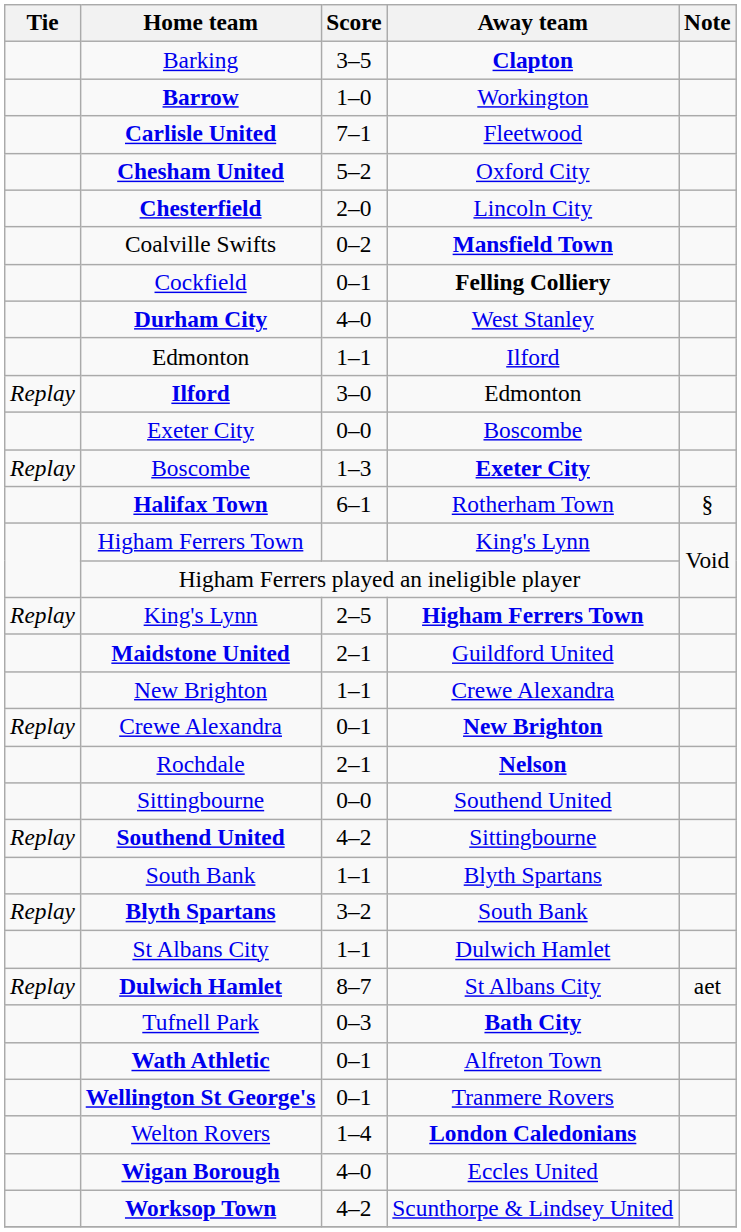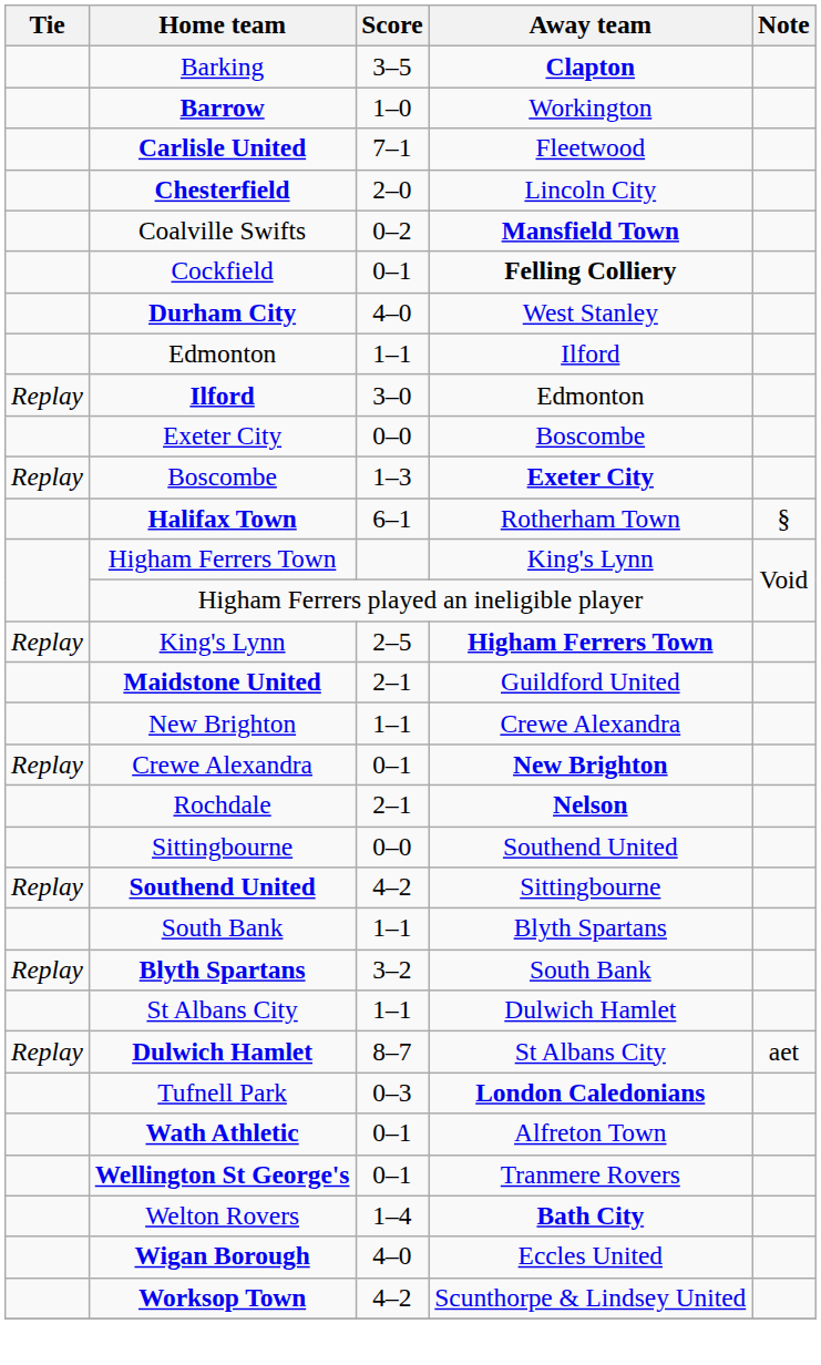 <table class="wikitable" style="text-align:center;">
 <tr>
 <th>Tie</th>
 <th>Home team</th>
 <th>Score</th>
 <th>Away team</th>
 <th>Note</th>
 </tr>
 <tr>
 <td></td>
 <td><a href='#'>Barking</a> </td>
 <td>3–5</td>
 <td><strong><a href='#'>Clapton</a></strong> </td>
 <td></td>
 </tr>
 <tr>
 <td></td>
 <td><strong><a href='#'>Barrow</a></strong> </td>
 <td>1–0</td>
 <td><a href='#'>Workington</a> </td>
 <td></td>
 </tr>
 <tr>
 <td></td>
 <td><strong><a href='#'>Carlisle United</a></strong> </td>
 <td>7–1</td>
 <td><a href='#'>Fleetwood</a> </td>
-<td></td>
-</tr>
-<tr>
-<td></td>
-<td><strong><a href='#'>Chesham United</a></strong> </td>
-<td>5–2</td>
-<td><a href='#'>Oxford City</a> </td>
 <td></td>
 </tr>
 <tr>
 <td></td>
 <td><strong><a href='#'>Chesterfield</a></strong> </td>
 <td>2–0</td>
 <td><a href='#'>Lincoln City</a> </td>
 <td></td>
 </tr>
 <tr>
 <td></td>
 <td>Coalville Swifts </td>
 <td>0–2</td>
 <td><strong><a href='#'>Mansfield Town</a></strong> </td>
 <td></td>
 </tr>
 <tr>
 <td></td>
 <td><a href='#'>Cockfield</a> </td>
 <td>0–1</td>
 <td><strong>Felling Colliery</strong> </td>
 <td></td>
 </tr>
 <tr>
 <td></td>
 <td><strong><a href='#'>Durham City</a></strong> </td>
 <td>4–0</td>
 <td><a href='#'>West Stanley</a> </td>
 <td></td>
 </tr>
 <tr>
 <td></td>
 <td>Edmonton </td>
 <td>1–1</td>
 <td><a href='#'>Ilford</a> </td>
 <td></td>
 </tr>
 <tr>
 <td><em>Replay</em></td>
 <td><strong><a href='#'>Ilford</a></strong> </td>
 <td>3–0</td>
 <td>Edmonton </td>
 <td></td>
 </tr>
 <tr>
 <td></td>
 <td><a href='#'>Exeter City</a> </td>
 <td>0–0</td>
 <td><a href='#'>Boscombe</a> </td>
 <td></td>
 </tr>
 <tr>
 <td><em>Replay</em></td>
 <td><a href='#'>Boscombe</a> </td>
 <td>1–3</td>
 <td><strong><a href='#'>Exeter City</a></strong> </td>
 <td></td>
 </tr>
 <tr>
 <td></td>
 <td><strong><a href='#'>Halifax Town</a></strong> </td>
 <td>6–1</td>
 <td><a href='#'>Rotherham Town</a> </td>
 <td>§</td>
 </tr>
 <tr>
 <td rowspan=2></td>
 <td><a href='#'>Higham Ferrers Town</a> </td>
 <td></td>
 <td><a href='#'>King's Lynn</a> </td>
 <td rowspan=2>Void</td>
 </tr>
 <tr>
 <td colspan=3>Higham Ferrers played an ineligible player</td>
 </tr>
 <tr>
 <td><em>Replay</em></td>
 <td><a href='#'>King's Lynn</a> </td>
 <td>2–5</td>
 <td><strong><a href='#'>Higham Ferrers Town</a></strong> </td>
 <td></td>
 </tr>
 <tr>
 <td></td>
 <td><strong><a href='#'>Maidstone United</a></strong> </td>
 <td>2–1</td>
 <td><a href='#'>Guildford United</a> </td>
 <td></td>
 </tr>
 <tr>
 <td></td>
 <td><a href='#'>New Brighton</a> </td>
 <td>1–1</td>
 <td><a href='#'>Crewe Alexandra</a> </td>
 <td></td>
 </tr>
 <tr>
 <td><em>Replay</em></td>
 <td><a href='#'>Crewe Alexandra</a> </td>
 <td>0–1</td>
 <td><strong><a href='#'>New Brighton</a></strong> </td>
 <td></td>
 </tr>
 <tr>
 <td></td>
 <td><a href='#'>Rochdale</a> </td>
 <td>2–1</td>
 <td><strong><a href='#'>Nelson</a></strong> </td>
 <td></td>
 </tr>
 <tr>
 <td></td>
 <td><a href='#'>Sittingbourne</a> </td>
 <td>0–0</td>
 <td><a href='#'>Southend United</a> </td>
 <td></td>
 </tr>
 <tr>
 <td><em>Replay</em></td>
 <td><strong><a href='#'>Southend United</a></strong> </td>
 <td>4–2</td>
 <td><a href='#'>Sittingbourne</a> </td>
 <td></td>
 </tr>
 <tr>
 <td></td>
 <td><a href='#'>South Bank</a> </td>
 <td>1–1</td>
 <td><a href='#'>Blyth Spartans</a> </td>
 <td></td>
 </tr>
 <tr>
 <td><em>Replay</em></td>
 <td><strong><a href='#'>Blyth Spartans</a></strong> </td>
 <td>3–2</td>
 <td><a href='#'>South Bank</a> </td>
 <td></td>
 </tr>
 <tr>
 <td></td>
 <td><a href='#'>St Albans City</a> </td>
 <td>1–1</td>
 <td><a href='#'>Dulwich Hamlet</a> </td>
 <td></td>
 </tr>
 <tr>
 <td><em>Replay</em></td>
 <td><strong><a href='#'>Dulwich Hamlet</a></strong> </td>
 <td>8–7</td>
 <td><a href='#'>St Albans City</a> </td>
 <td>aet</td>
 </tr>
 <tr>
 <td></td>
 <td><a href='#'>Tufnell Park</a> </td>
 <td>0–3</td>
-<td><strong><a href='#'>Bath City</a></strong> </td>
+<td><strong><a href='#'>London Caledonians</a></strong> </td>
 <td></td>
 </tr>
 <tr>
 <td></td>
 <td><strong><a href='#'>Wath Athletic</a></strong> </td>
 <td>0–1</td>
 <td><a href='#'>Alfreton Town</a> </td>
 <td></td>
 </tr>
 <tr>
 <td></td>
 <td><strong><a href='#'>Wellington St George's</a></strong> </td>
 <td>0–1</td>
 <td><a href='#'>Tranmere Rovers</a> </td>
 <td></td>
 </tr>
 <tr>
 <td></td>
 <td><a href='#'>Welton Rovers</a> </td>
 <td>1–4</td>
-<td><strong><a href='#'>London Caledonians</a></strong> </td>
+<td><strong><a href='#'>Bath City</a></strong> </td>
 <td></td>
 </tr>
 <tr>
 <td></td>
 <td><strong><a href='#'>Wigan Borough</a></strong> </td>
 <td>4–0</td>
 <td><a href='#'>Eccles United</a> </td>
 <td></td>
 </tr>
 <tr>
 <td></td>
 <td><strong><a href='#'>Worksop Town</a></strong> </td>
 <td>4–2</td>
 <td><a href='#'>Scunthorpe & Lindsey United</a> </td>
 <td></td>
 </tr>
 <tr>
 </tr>
 </table>
